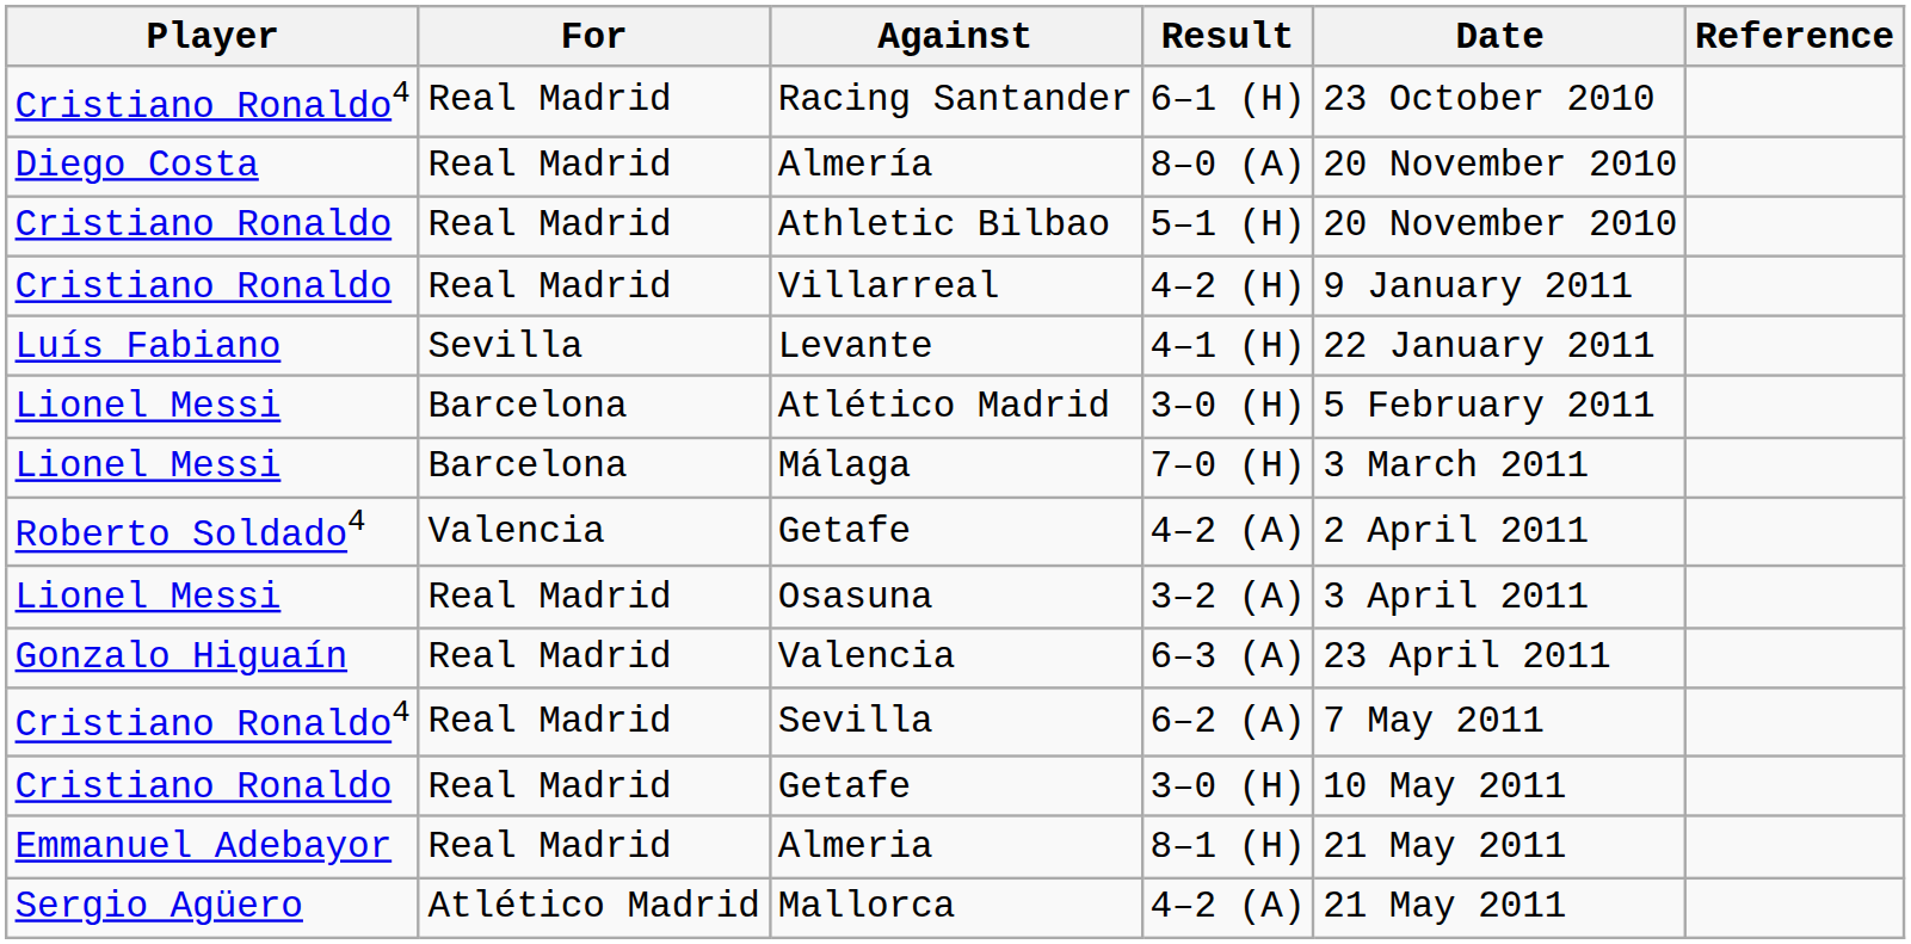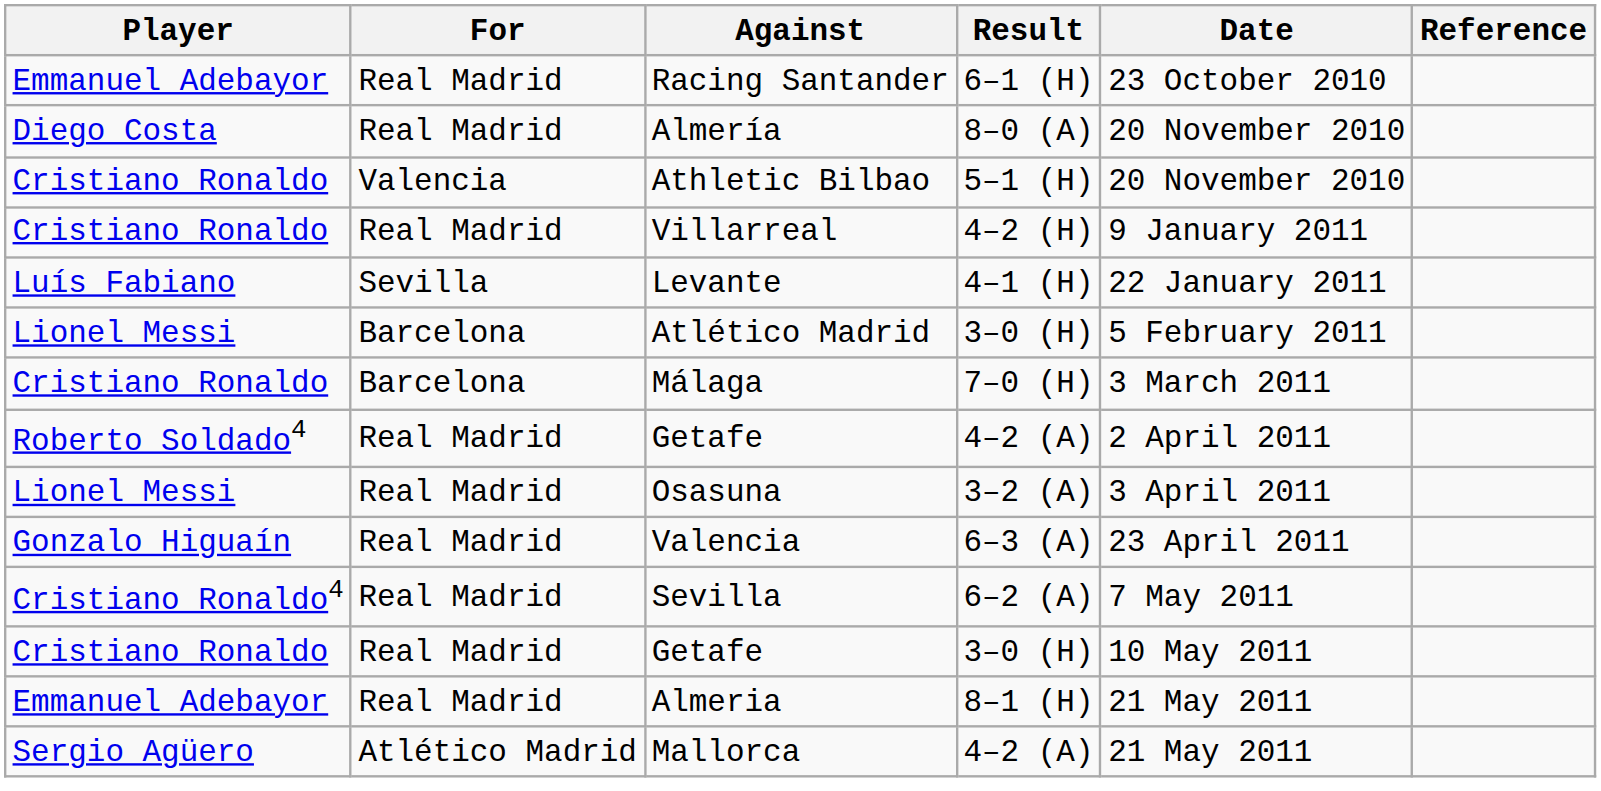 <table class="wikitable sortable">
 <tr>
 <th>Player</th>
 <th>For</th>
 <th>Against</th>
 <th>Result</th>
 <th>Date</th>
 <th>Reference</th>
 </tr>
 <tr>
-<td> <a href='#'>Cristiano Ronaldo</a><sup>4</sup></td>
+<td> <a href='#'>Emmanuel Adebayor</a></td>
 <td>Real Madrid</td>
 <td>Racing Santander</td>
 <td style="text-align:center">6–1 (H)</td>
 <td>23 October 2010</td>
 <td></td>
 </tr>
 <tr>
 <td> <a href='#'>Diego Costa</a></td>
 <td>Real Madrid</td>
 <td>Almería</td>
 <td style="text-align:center">8–0 (A)</td>
 <td>20 November 2010</td>
 <td></td>
 </tr>
 <tr>
 <td> <a href='#'>Cristiano Ronaldo</a></td>
-<td>Real Madrid</td>
+<td>Valencia</td>
 <td>Athletic Bilbao</td>
 <td style="text-align:center">5–1 (H)</td>
 <td>20 November 2010</td>
 <td></td>
 </tr>
 <tr>
 <td> <a href='#'>Cristiano Ronaldo</a></td>
 <td>Real Madrid</td>
 <td>Villarreal</td>
 <td style="text-align:center">4–2 (H)</td>
 <td>9 January 2011</td>
 <td></td>
 </tr>
 <tr>
 <td> <a href='#'>Luís Fabiano</a></td>
 <td>Sevilla</td>
 <td>Levante</td>
 <td style="text-align:center">4–1 (H)</td>
 <td>22 January 2011</td>
 <td></td>
 </tr>
 <tr>
 <td> <a href='#'>Lionel Messi</a></td>
 <td>Barcelona</td>
 <td>Atlético Madrid</td>
 <td style="text-align:center">3–0 (H)</td>
 <td>5 February 2011</td>
 <td></td>
 </tr>
 <tr>
-<td> <a href='#'>Lionel Messi</a></td>
+<td> <a href='#'>Cristiano Ronaldo</a></td>
 <td>Barcelona</td>
 <td>Málaga</td>
 <td style="text-align:center">7–0 (H)</td>
 <td>3 March 2011</td>
 <td></td>
 </tr>
 <tr>
 <td> <a href='#'>Roberto Soldado</a><sup>4</sup></td>
-<td>Valencia</td>
+<td>Real Madrid</td>
 <td>Getafe</td>
 <td style="text-align:center">4–2 (A)</td>
 <td>2 April 2011</td>
 <td></td>
 </tr>
 <tr>
 <td> <a href='#'>Lionel Messi</a></td>
 <td>Real Madrid</td>
 <td>Osasuna</td>
 <td style="text-align:center">3–2 (A)</td>
 <td>3 April 2011</td>
 <td></td>
 </tr>
 <tr>
 <td> <a href='#'>Gonzalo Higuaín</a></td>
 <td>Real Madrid</td>
 <td>Valencia</td>
 <td style="text-align:center">6–3 (A)</td>
 <td>23 April 2011</td>
 <td></td>
 </tr>
 <tr>
 <td> <a href='#'>Cristiano Ronaldo</a><sup>4</sup></td>
 <td>Real Madrid</td>
 <td>Sevilla</td>
 <td style="text-align:center">6–2 (A)</td>
 <td>7 May 2011</td>
 <td></td>
 </tr>
 <tr>
 <td> <a href='#'>Cristiano Ronaldo</a></td>
 <td>Real Madrid</td>
 <td>Getafe</td>
 <td style="text-align:center">3–0 (H)</td>
 <td>10 May 2011</td>
 <td></td>
 </tr>
 <tr>
 <td> <a href='#'>Emmanuel Adebayor</a></td>
 <td>Real Madrid</td>
 <td>Almeria</td>
 <td style="text-align:center">8–1 (H)</td>
 <td>21 May 2011</td>
 <td></td>
 </tr>
 <tr>
 <td> <a href='#'>Sergio Agüero</a></td>
 <td>Atlético Madrid</td>
 <td>Mallorca</td>
 <td style="text-align:center">4–2 (A)</td>
 <td>21 May 2011</td>
 <td></td>
 </tr>
 </table>
